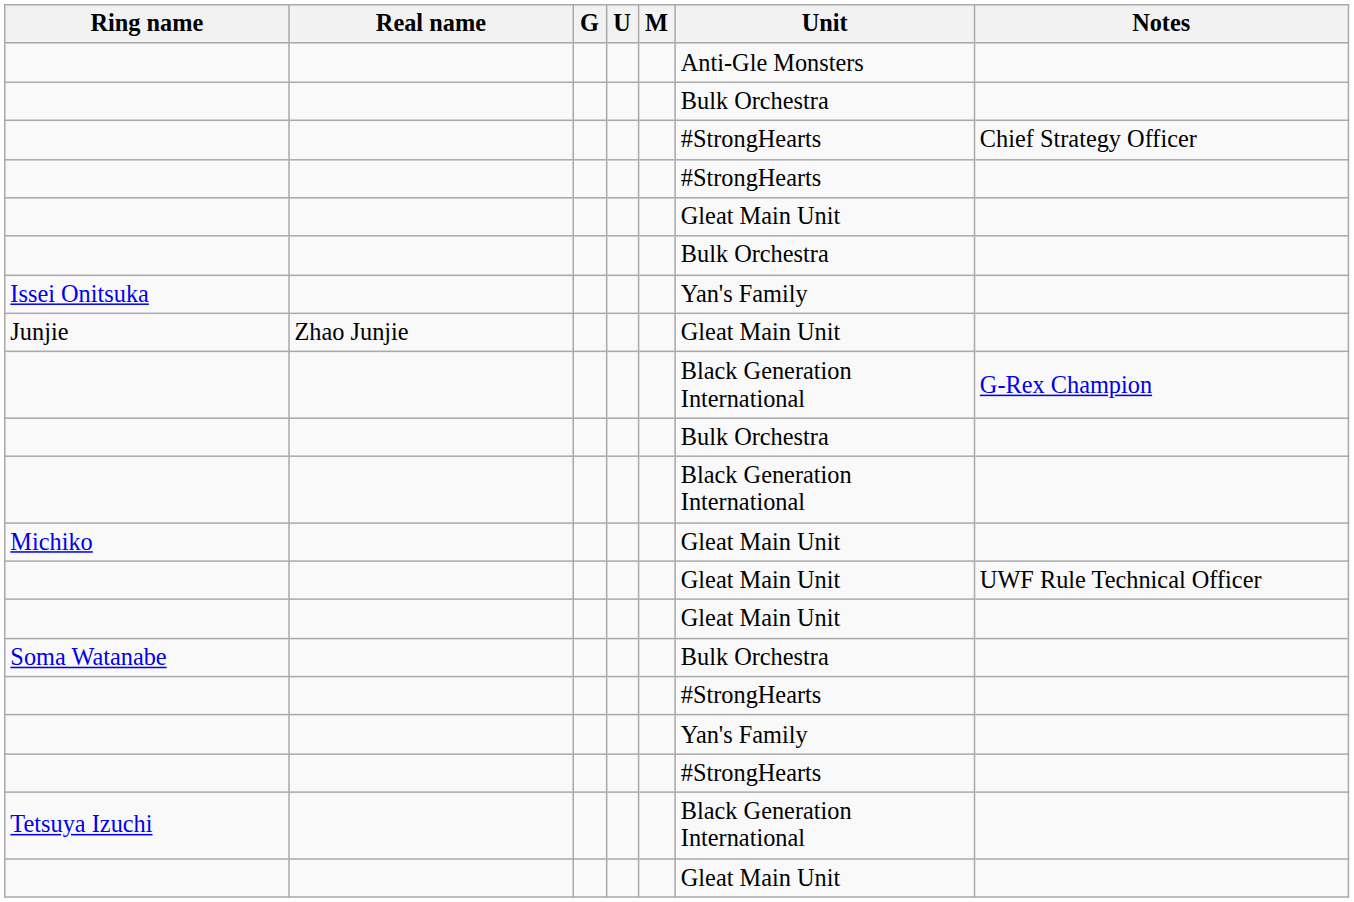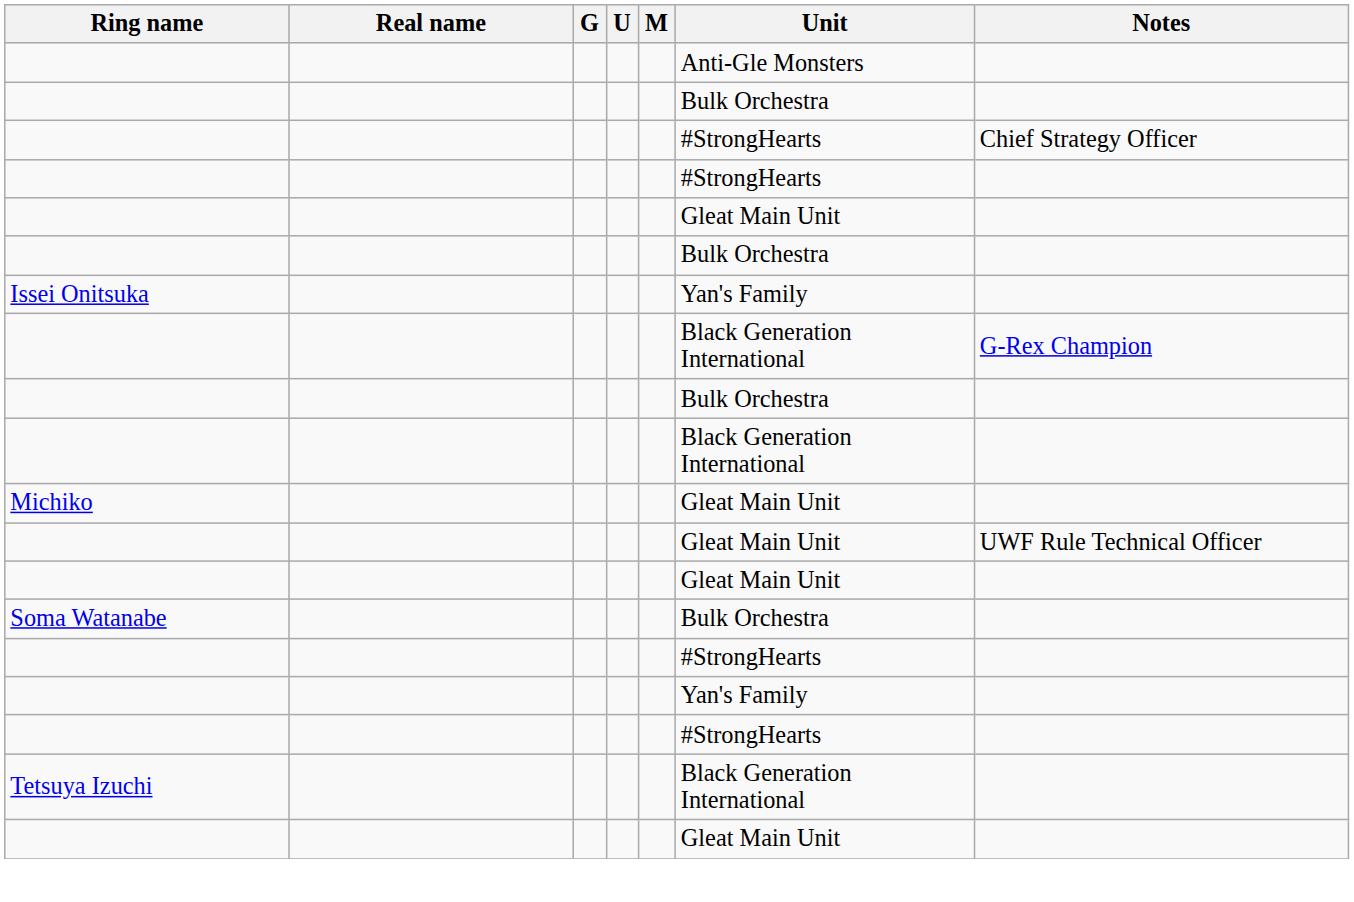 <table class="wikitable sortable" width="70%">
 <tr>
 <th width="19%">Ring name</th>
 <th width="19%">Real name</th>
 <th width="2%">G</th>
 <th width="2%">U</th>
 <th width="2%">M</th>
 <th width="20%">Unit</th>
 <th width="25%">Notes</th>
 </tr>
 <tr>
 <td></td>
 <td></td>
 <td></td>
 <td></td>
 <td></td>
 <td>Anti-Gle Monsters</td>
 <td></td>
 </tr>
 <tr>
 <td></td>
 <td></td>
 <td></td>
 <td></td>
 <td></td>
 <td>Bulk Orchestra</td>
 <td></td>
 </tr>
 <tr>
 <td></td>
 <td></td>
 <td></td>
 <td></td>
 <td></td>
 <td>#StrongHearts</td>
 <td>Chief Strategy Officer</td>
 </tr>
 <tr>
 <td></td>
 <td></td>
 <td></td>
 <td></td>
 <td></td>
 <td>#StrongHearts</td>
 <td></td>
 </tr>
 <tr>
 <td></td>
 <td></td>
 <td></td>
 <td></td>
 <td></td>
 <td>Gleat Main Unit</td>
 <td></td>
 </tr>
 <tr>
 <td></td>
 <td></td>
 <td></td>
 <td></td>
 <td></td>
 <td>Bulk Orchestra</td>
 <td></td>
 </tr>
 <tr>
 <td><a href='#'>Issei Onitsuka</a></td>
 <td></td>
 <td></td>
 <td></td>
 <td></td>
 <td>Yan's Family</td>
-<td></td>
-</tr>
-<tr>
-<td>Junjie</td>
-<td>Zhao Junjie</td>
-<td></td>
-<td></td>
-<td></td>
-<td>Gleat Main Unit</td>
 <td></td>
 </tr>
 <tr>
 <td></td>
 <td></td>
 <td></td>
 <td></td>
 <td></td>
 <td>Black Generation International</td>
 <td><a href='#'>G-Rex Champion</a></td>
 </tr>
 <tr>
 <td></td>
 <td></td>
 <td></td>
 <td></td>
 <td></td>
 <td>Bulk Orchestra</td>
 <td></td>
 </tr>
 <tr>
 <td></td>
 <td></td>
 <td></td>
 <td></td>
 <td></td>
 <td>Black Generation International</td>
 <td></td>
 </tr>
 <tr>
 <td><a href='#'>Michiko</a></td>
 <td></td>
 <td></td>
 <td></td>
 <td></td>
 <td>Gleat Main Unit</td>
 <td></td>
 </tr>
 <tr>
 <td></td>
 <td></td>
 <td></td>
 <td></td>
 <td></td>
 <td>Gleat Main Unit</td>
 <td>UWF Rule Technical Officer</td>
 </tr>
 <tr>
 <td></td>
 <td></td>
 <td></td>
 <td></td>
 <td></td>
 <td>Gleat Main Unit</td>
 <td></td>
 </tr>
 <tr>
 <td><a href='#'>Soma Watanabe</a></td>
 <td></td>
 <td></td>
 <td></td>
 <td></td>
 <td>Bulk Orchestra</td>
 <td></td>
 </tr>
 <tr>
 <td></td>
 <td></td>
 <td></td>
 <td></td>
 <td></td>
 <td>#StrongHearts</td>
 <td></td>
 </tr>
 <tr>
 <td></td>
 <td></td>
 <td></td>
 <td></td>
 <td></td>
 <td>Yan's Family</td>
 <td></td>
 </tr>
 <tr>
 <td></td>
 <td></td>
 <td></td>
 <td></td>
 <td></td>
 <td>#StrongHearts</td>
 <td></td>
 </tr>
 <tr>
 <td><a href='#'>Tetsuya Izuchi</a></td>
 <td></td>
 <td></td>
 <td></td>
 <td></td>
 <td>Black Generation International</td>
 <td></td>
 </tr>
 <tr>
 <td></td>
 <td></td>
 <td></td>
 <td></td>
 <td></td>
 <td>Gleat Main Unit</td>
 <td></td>
 </tr>
 </table>
